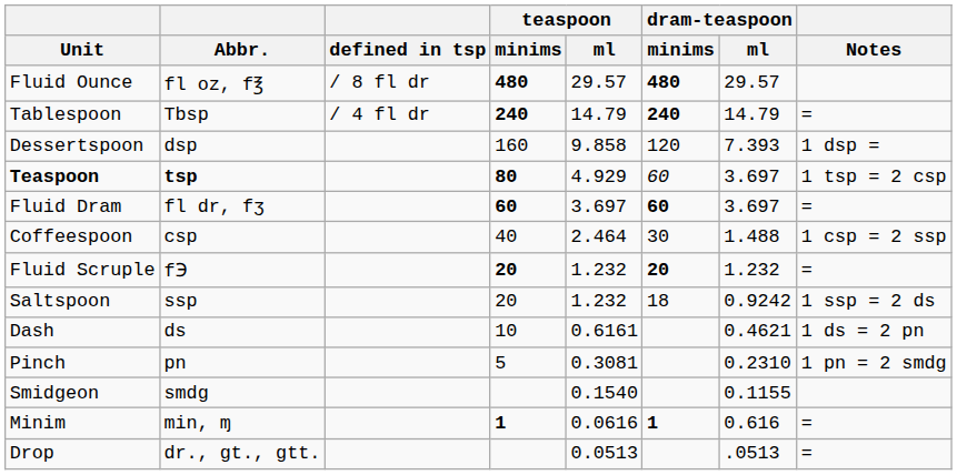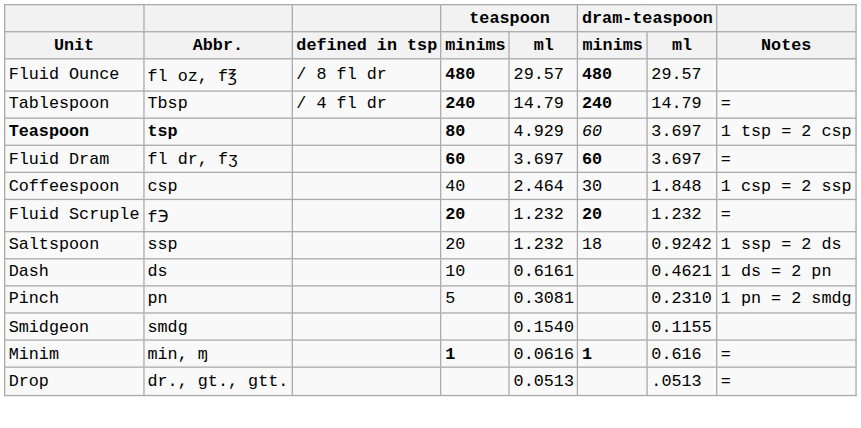 <table class="wikitable">
 <tr>
 <th></th>
 <th></th>
 <th></th>
 <th colspan="2">teaspoon</th>
 <th colspan="2">dram-teaspoon</th>
 <th></th>
 </tr>
 <tr>
 <th>Unit</th>
 <th>Abbr.</th>
 <th>defined in tsp</th>
 <th>minims</th>
 <th>ml</th>
 <th>minims</th>
 <th>ml</th>
 <th>Notes</th>
 </tr>
 <tr>
 <td>Fluid Ounce</td>
 <td>fl oz, f℥</td>
 <td>/ 8 fl dr</td>
 <td><strong>480</strong></td>
 <td>29.57</td>
 <td><strong>480</strong></td>
 <td>29.57</td>
 <td></td>
 </tr>
 <tr>
 <td>Tablespoon</td>
 <td>Tbsp</td>
 <td>/ 4 fl dr</td>
 <td><strong>240</strong></td>
 <td>14.79</td>
 <td><strong>240</strong></td>
 <td>14.79</td>
 <td> = </td>
 </tr>
 <tr>
-<td>Dessertspoon</td>
-<td>dsp</td>
-<td></td>
-<td>160</td>
-<td>9.858</td>
-<td>120</td>
-<td>7.393</td>
-<td>1 dsp = </td>
-</tr>
-<tr>
 <td><strong>Teaspoon</strong></td>
 <td><strong>tsp</strong></td>
 <td><strong></strong></td>
 <td><strong>80</strong></td>
 <td>4.929</td>
 <td><em>60</em></td>
 <td>3.697</td>
 <td>1 tsp = 2 csp</td>
 </tr>
 <tr>
 <td>Fluid Dram</td>
 <td>fl dr, fʒ</td>
 <td></td>
 <td><strong>60</strong></td>
 <td>3.697</td>
 <td><strong>60</strong></td>
 <td>3.697</td>
 <td>= </td>
 </tr>
 <tr>
 <td>Coffeespoon</td>
 <td>csp</td>
 <td></td>
 <td>40</td>
 <td>2.464</td>
 <td>30</td>
-<td>1.488</td>
+<td>1.848</td>
 <td>1 csp = 2 ssp</td>
 </tr>
 <tr>
 <td>Fluid Scruple</td>
 <td>f℈</td>
 <td></td>
 <td><strong>20</strong></td>
 <td>1.232</td>
 <td><strong>20</strong></td>
 <td>1.232</td>
 <td>= </td>
 </tr>
 <tr>
 <td>Saltspoon</td>
 <td>ssp</td>
 <td></td>
 <td>20</td>
 <td>1.232</td>
 <td>18</td>
 <td>0.9242</td>
 <td>1 ssp = 2 ds</td>
 </tr>
 <tr>
 <td>Dash</td>
 <td>ds</td>
 <td></td>
 <td>10</td>
 <td>0.6161</td>
 <td></td>
 <td>0.4621</td>
 <td>1 ds = 2 pn</td>
 </tr>
 <tr>
 <td>Pinch</td>
 <td>pn</td>
 <td></td>
 <td>5</td>
 <td>0.3081</td>
 <td></td>
 <td>0.2310</td>
 <td>1 pn = 2 smdg</td>
 </tr>
 <tr>
 <td>Smidgeon</td>
 <td>smdg</td>
 <td></td>
 <td></td>
 <td>0.1540</td>
 <td></td>
 <td>0.1155</td>
 <td></td>
 </tr>
 <tr>
 <td>Minim</td>
 <td>min, ɱ</td>
 <td></td>
 <td><strong>1</strong></td>
 <td>0.0616</td>
 <td><strong>1</strong></td>
 <td>0.616</td>
 <td>= </td>
 </tr>
 <tr>
 <td>Drop</td>
 <td>dr., gt., gtt.</td>
 <td></td>
 <td></td>
 <td>0.0513</td>
 <td></td>
 <td>.0513</td>
 <td>= </td>
 </tr>
 </table>
